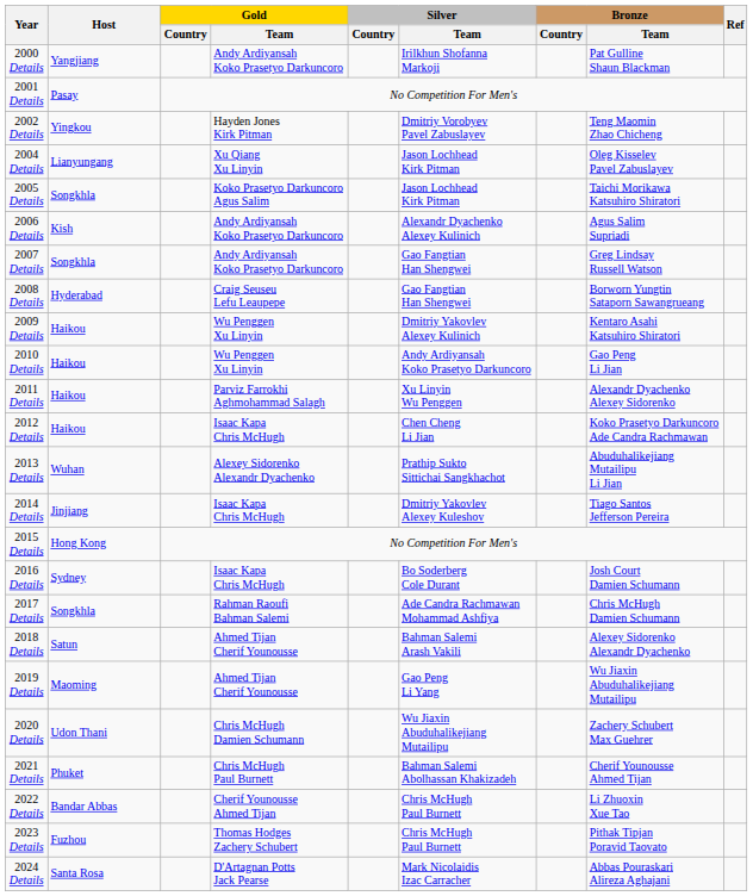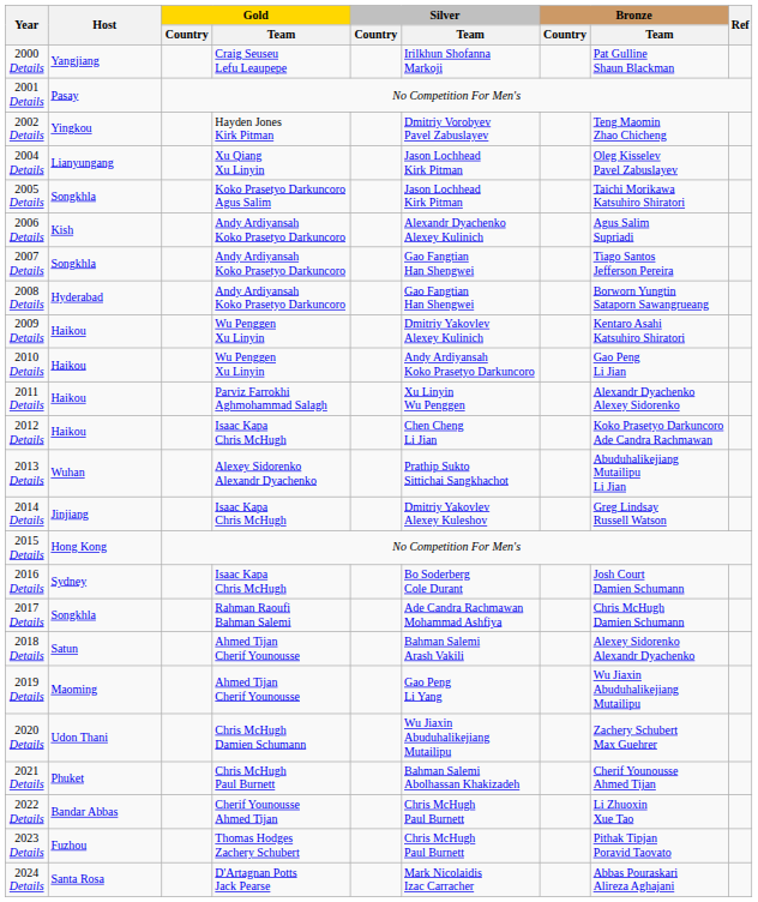 <table class="wikitable" style="font-size:90%">
 <tr>
 <th rowspan="2" width="45">Year</th>
 <th rowspan="2" width="130">Host</th>
 <th colspan="2" style="background:gold">Gold</th>
 <th colspan="2" style="background:silver">Silver</th>
 <th colspan="2" style="background:#cc9966">Bronze</th>
 <th rowspan="2" width="20">Ref</th>
 </tr>
 <tr>
 <th width="55">Country</th>
 <th width="160">Team</th>
 <th width="55">Country</th>
 <th width="160">Team</th>
 <th width="55">Country</th>
 <th width="160">Team</th>
 </tr>
 <tr>
 <td align=center>2000<br><em><a href='#'>Details</a></em></td>
 <td> <a href='#'>Yangjiang</a></td>
 <td></td>
-<td><a href='#'>Andy Ardiyansah</a><br><a href='#'>Koko Prasetyo Darkuncoro</a></td>
+<td><a href='#'>Craig Seuseu</a><br><a href='#'>Lefu Leaupepe</a></td>
 <td></td>
 <td><a href='#'>Irilkhun Shofanna</a><br><a href='#'>Markoji</a></td>
 <td></td>
 <td><a href='#'>Pat Gulline</a><br><a href='#'>Shaun Blackman</a></td>
 <td></td>
 </tr>
 <tr>
 <td align=center>2001<br><em><a href='#'>Details</a></em></td>
 <td> <a href='#'>Pasay</a></td>
 <td colspan=7 align=center><em>No Competition For Men's</em></td>
 </tr>
 <tr>
 <td align=center>2002<br><em><a href='#'>Details</a></em></td>
 <td> <a href='#'>Yingkou</a></td>
 <td></td>
 <td>Hayden Jones<br><a href='#'>Kirk Pitman</a></td>
 <td></td>
 <td><a href='#'>Dmitriy Vorobyev</a><br><a href='#'>Pavel Zabuslayev</a></td>
 <td></td>
 <td><a href='#'>Teng Maomin</a><br><a href='#'>Zhao Chicheng</a></td>
 <td></td>
 </tr>
 <tr>
 <td align=center>2004<br><em><a href='#'>Details</a></em></td>
 <td> <a href='#'>Lianyungang</a></td>
 <td></td>
 <td><a href='#'>Xu Qiang</a><br><a href='#'>Xu Linyin</a></td>
 <td></td>
 <td><a href='#'>Jason Lochhead</a><br><a href='#'>Kirk Pitman</a></td>
 <td></td>
 <td><a href='#'>Oleg Kisselev</a><br><a href='#'>Pavel Zabuslayev</a></td>
 <td></td>
 </tr>
 <tr>
 <td align=center>2005<br><em><a href='#'>Details</a></em></td>
 <td> <a href='#'>Songkhla</a></td>
 <td></td>
 <td><a href='#'>Koko Prasetyo Darkuncoro</a><br><a href='#'>Agus Salim</a></td>
 <td></td>
 <td><a href='#'>Jason Lochhead</a><br><a href='#'>Kirk Pitman</a></td>
 <td></td>
 <td><a href='#'>Taichi Morikawa</a><br><a href='#'>Katsuhiro Shiratori</a></td>
 <td></td>
 </tr>
 <tr>
 <td align=center>2006<br><em><a href='#'>Details</a></em></td>
 <td> <a href='#'>Kish</a></td>
 <td></td>
 <td><a href='#'>Andy Ardiyansah</a><br><a href='#'>Koko Prasetyo Darkuncoro</a></td>
 <td></td>
 <td><a href='#'>Alexandr Dyachenko</a><br><a href='#'>Alexey Kulinich</a></td>
 <td></td>
 <td><a href='#'>Agus Salim</a><br><a href='#'>Supriadi</a></td>
 <td></td>
 </tr>
 <tr>
 <td align=center>2007<br><em><a href='#'>Details</a></em></td>
 <td> <a href='#'>Songkhla</a></td>
 <td></td>
 <td><a href='#'>Andy Ardiyansah</a><br><a href='#'>Koko Prasetyo Darkuncoro</a></td>
 <td></td>
 <td><a href='#'>Gao Fangtian</a><br><a href='#'>Han Shengwei</a></td>
 <td></td>
-<td><a href='#'>Greg Lindsay</a><br><a href='#'>Russell Watson</a></td>
+<td><a href='#'>Tiago Santos</a><br><a href='#'>Jefferson Pereira</a></td>
 <td></td>
 </tr>
 <tr>
 <td align=center>2008<br><em><a href='#'>Details</a></em></td>
 <td> <a href='#'>Hyderabad</a></td>
 <td></td>
-<td><a href='#'>Craig Seuseu</a><br><a href='#'>Lefu Leaupepe</a></td>
+<td><a href='#'>Andy Ardiyansah</a><br><a href='#'>Koko Prasetyo Darkuncoro</a></td>
 <td></td>
 <td><a href='#'>Gao Fangtian</a><br><a href='#'>Han Shengwei</a></td>
 <td></td>
 <td><a href='#'>Borworn Yungtin</a><br><a href='#'>Sataporn Sawangrueang</a></td>
 <td></td>
 </tr>
 <tr>
 <td align=center>2009<br><em><a href='#'>Details</a></em></td>
 <td> <a href='#'>Haikou</a></td>
 <td></td>
 <td><a href='#'>Wu Penggen</a><br><a href='#'>Xu Linyin</a></td>
 <td></td>
 <td><a href='#'>Dmitriy Yakovlev</a><br><a href='#'>Alexey Kulinich</a></td>
 <td></td>
 <td><a href='#'>Kentaro Asahi</a><br><a href='#'>Katsuhiro Shiratori</a></td>
 <td></td>
 </tr>
 <tr>
 <td align=center>2010<br><em><a href='#'>Details</a></em></td>
 <td> <a href='#'>Haikou</a></td>
 <td></td>
 <td><a href='#'>Wu Penggen</a><br><a href='#'>Xu Linyin</a></td>
 <td></td>
 <td><a href='#'>Andy Ardiyansah</a><br><a href='#'>Koko Prasetyo Darkuncoro</a></td>
 <td></td>
 <td><a href='#'>Gao Peng</a><br><a href='#'>Li Jian</a></td>
 <td></td>
 </tr>
 <tr>
 <td align=center>2011<br><em><a href='#'>Details</a></em></td>
 <td> <a href='#'>Haikou</a></td>
 <td></td>
 <td><a href='#'>Parviz Farrokhi</a><br><a href='#'>Aghmohammad Salagh</a></td>
 <td></td>
 <td><a href='#'>Xu Linyin</a><br><a href='#'>Wu Penggen</a></td>
 <td></td>
 <td><a href='#'>Alexandr Dyachenko</a><br><a href='#'>Alexey Sidorenko</a></td>
 <td></td>
 </tr>
 <tr>
 <td align=center>2012<br><em><a href='#'>Details</a></em></td>
 <td> <a href='#'>Haikou</a></td>
 <td></td>
 <td><a href='#'>Isaac Kapa</a><br><a href='#'>Chris McHugh</a></td>
 <td></td>
 <td><a href='#'>Chen Cheng</a><br><a href='#'>Li Jian</a></td>
 <td></td>
 <td><a href='#'>Koko Prasetyo Darkuncoro</a><br><a href='#'>Ade Candra Rachmawan</a></td>
 <td></td>
 </tr>
 <tr>
 <td align=center>2013<br><em><a href='#'>Details</a></em></td>
 <td> <a href='#'>Wuhan</a></td>
 <td></td>
 <td><a href='#'>Alexey Sidorenko</a><br><a href='#'>Alexandr Dyachenko</a></td>
 <td></td>
 <td><a href='#'>Prathip Sukto</a><br><a href='#'>Sittichai Sangkhachot</a></td>
 <td></td>
 <td><a href='#'>Abuduhalikejiang Mutailipu</a><br><a href='#'>Li Jian</a></td>
 <td></td>
 </tr>
 <tr>
 <td align=center>2014<br><em><a href='#'>Details</a></em></td>
 <td> <a href='#'>Jinjiang</a></td>
 <td></td>
 <td><a href='#'>Isaac Kapa</a><br><a href='#'>Chris McHugh</a></td>
 <td></td>
 <td><a href='#'>Dmitriy Yakovlev</a><br><a href='#'>Alexey Kuleshov</a></td>
 <td></td>
-<td><a href='#'>Tiago Santos</a><br><a href='#'>Jefferson Pereira</a></td>
+<td><a href='#'>Greg Lindsay</a><br><a href='#'>Russell Watson</a></td>
 <td></td>
 </tr>
 <tr>
 <td align=center>2015<br><em><a href='#'>Details</a></em></td>
 <td> <a href='#'>Hong Kong</a></td>
 <td colspan=7 align=center><em>No Competition For Men's</em></td>
 </tr>
 <tr>
 <td align=center>2016<br><em><a href='#'>Details</a></em></td>
 <td> <a href='#'>Sydney</a></td>
 <td></td>
 <td><a href='#'>Isaac Kapa</a><br><a href='#'>Chris McHugh</a></td>
 <td></td>
 <td><a href='#'>Bo Soderberg</a><br><a href='#'>Cole Durant</a></td>
 <td></td>
 <td><a href='#'>Josh Court</a><br><a href='#'>Damien Schumann</a></td>
 <td></td>
 </tr>
 <tr>
 <td align=center>2017<br><em><a href='#'>Details</a></em></td>
 <td> <a href='#'>Songkhla</a></td>
 <td></td>
 <td><a href='#'>Rahman Raoufi</a><br><a href='#'>Bahman Salemi</a></td>
 <td></td>
 <td><a href='#'>Ade Candra Rachmawan</a><br><a href='#'>Mohammad Ashfiya</a></td>
 <td></td>
 <td><a href='#'>Chris McHugh</a><br><a href='#'>Damien Schumann</a></td>
 <td></td>
 </tr>
 <tr>
 <td align=center>2018<br><em><a href='#'>Details</a></em></td>
 <td> <a href='#'>Satun</a></td>
 <td></td>
 <td><a href='#'>Ahmed Tijan</a><br><a href='#'>Cherif Younousse</a></td>
 <td></td>
 <td><a href='#'>Bahman Salemi</a><br><a href='#'>Arash Vakili</a></td>
 <td></td>
 <td><a href='#'>Alexey Sidorenko</a><br><a href='#'>Alexandr Dyachenko</a></td>
 <td></td>
 </tr>
 <tr>
 <td align=center>2019<br><em><a href='#'>Details</a></em></td>
 <td> <a href='#'>Maoming</a></td>
 <td></td>
 <td><a href='#'>Ahmed Tijan</a><br><a href='#'>Cherif Younousse</a></td>
 <td></td>
 <td><a href='#'>Gao Peng</a><br><a href='#'>Li Yang</a></td>
 <td></td>
 <td><a href='#'>Wu Jiaxin</a><br><a href='#'>Abuduhalikejiang Mutailipu</a></td>
 <td></td>
 </tr>
 <tr>
 <td align=center>2020<br><em><a href='#'>Details</a></em></td>
 <td> <a href='#'>Udon Thani</a></td>
 <td></td>
 <td><a href='#'>Chris McHugh</a><br><a href='#'>Damien Schumann</a></td>
 <td></td>
 <td><a href='#'>Wu Jiaxin</a><br><a href='#'>Abuduhalikejiang Mutailipu</a></td>
 <td></td>
 <td><a href='#'>Zachery Schubert</a><br><a href='#'>Max Guehrer</a></td>
 <td></td>
 </tr>
 <tr>
 <td align=center>2021<br><em><a href='#'>Details</a></em></td>
 <td> <a href='#'>Phuket</a></td>
 <td></td>
 <td><a href='#'>Chris McHugh</a><br><a href='#'>Paul Burnett</a></td>
 <td></td>
 <td><a href='#'>Bahman Salemi</a><br><a href='#'>Abolhassan Khakizadeh</a></td>
 <td></td>
 <td><a href='#'>Cherif Younousse</a><br><a href='#'>Ahmed Tijan</a></td>
 <td></td>
 </tr>
 <tr>
 <td align=center>2022<br><em><a href='#'>Details</a></em></td>
 <td> <a href='#'>Bandar Abbas</a></td>
 <td></td>
 <td><a href='#'>Cherif Younousse</a><br><a href='#'>Ahmed Tijan</a></td>
 <td></td>
 <td><a href='#'>Chris McHugh</a><br><a href='#'>Paul Burnett</a></td>
 <td></td>
 <td><a href='#'>Li Zhuoxin</a><br><a href='#'>Xue Tao</a></td>
 <td></td>
 </tr>
 <tr>
 <td align=center>2023<br><em><a href='#'>Details</a></em></td>
 <td> <a href='#'>Fuzhou</a></td>
 <td></td>
 <td><a href='#'>Thomas Hodges</a><br><a href='#'>Zachery Schubert</a></td>
 <td></td>
 <td><a href='#'>Chris McHugh</a><br><a href='#'>Paul Burnett</a></td>
 <td></td>
 <td><a href='#'>Pithak Tipjan</a><br><a href='#'>Poravid Taovato</a></td>
 <td></td>
 </tr>
 <tr>
 <td align=center>2024<br><em><a href='#'>Details</a></em></td>
 <td> <a href='#'>Santa Rosa</a></td>
 <td></td>
 <td><a href='#'>D'Artagnan Potts</a><br><a href='#'>Jack Pearse</a></td>
 <td></td>
 <td><a href='#'>Mark Nicolaidis</a><br><a href='#'>Izac Carracher</a></td>
 <td></td>
 <td><a href='#'>Abbas Pouraskari</a><br><a href='#'>Alireza Aghajani</a></td>
 <td></td>
 </tr>
 </table>
